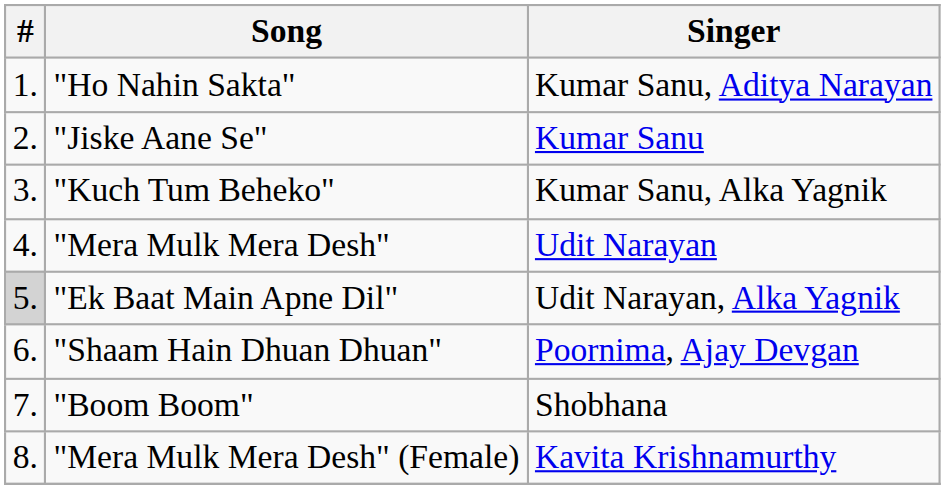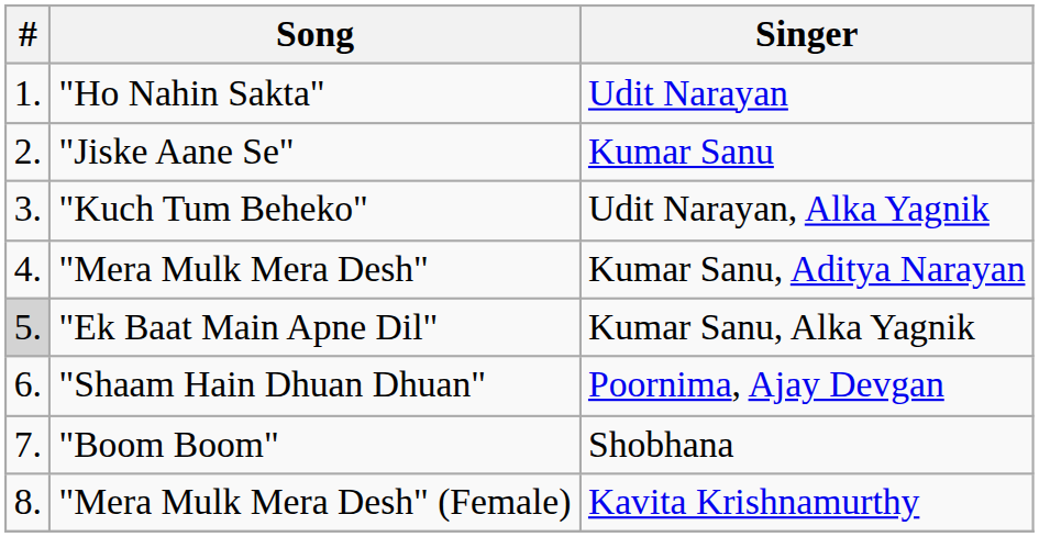 <table class="wikitable sortable">
 <tr>
 <th>#</th>
 <th>Song</th>
 <th>Singer</th>
 </tr>
 <tr>
 <td>1.</td>
 <td>"Ho Nahin Sakta"</td>
-<td>Kumar Sanu, <a href='#'>Aditya Narayan</a></td>
+<td><a href='#'>Udit Narayan</a></td>
 </tr>
 <tr>
 <td>2.</td>
 <td>"Jiske Aane Se"</td>
 <td><a href='#'>Kumar Sanu</a></td>
 </tr>
 <tr>
 <td>3.</td>
 <td>"Kuch Tum Beheko"</td>
-<td>Kumar Sanu, Alka Yagnik</td>
+<td>Udit Narayan, <a href='#'>Alka Yagnik</a></td>
 </tr>
 <tr>
 <td>4.</td>
 <td>"Mera Mulk Mera Desh"</td>
-<td><a href='#'>Udit Narayan</a></td>
+<td>Kumar Sanu, <a href='#'>Aditya Narayan</a></td>
 </tr>
 <tr>
 <td style="background: lightgrey;">5.</td>
 <td>"Ek Baat Main Apne Dil"</td>
-<td>Udit Narayan, <a href='#'>Alka Yagnik</a></td>
+<td>Kumar Sanu, Alka Yagnik</td>
 </tr>
 <tr>
 <td>6.</td>
 <td>"Shaam Hain Dhuan Dhuan"</td>
 <td><a href='#'>Poornima</a>, <a href='#'>Ajay Devgan</a></td>
 </tr>
 <tr>
 <td>7.</td>
 <td>"Boom Boom"</td>
 <td Nisha Chouhan, Shubha Joshi>Shobhana</td>
 </tr>
 <tr>
 <td>8.</td>
 <td>"Mera Mulk Mera Desh" (Female)</td>
 <td><a href='#'>Kavita Krishnamurthy</a></td>
 </tr>
 <tr>
 </tr>
 </table>
